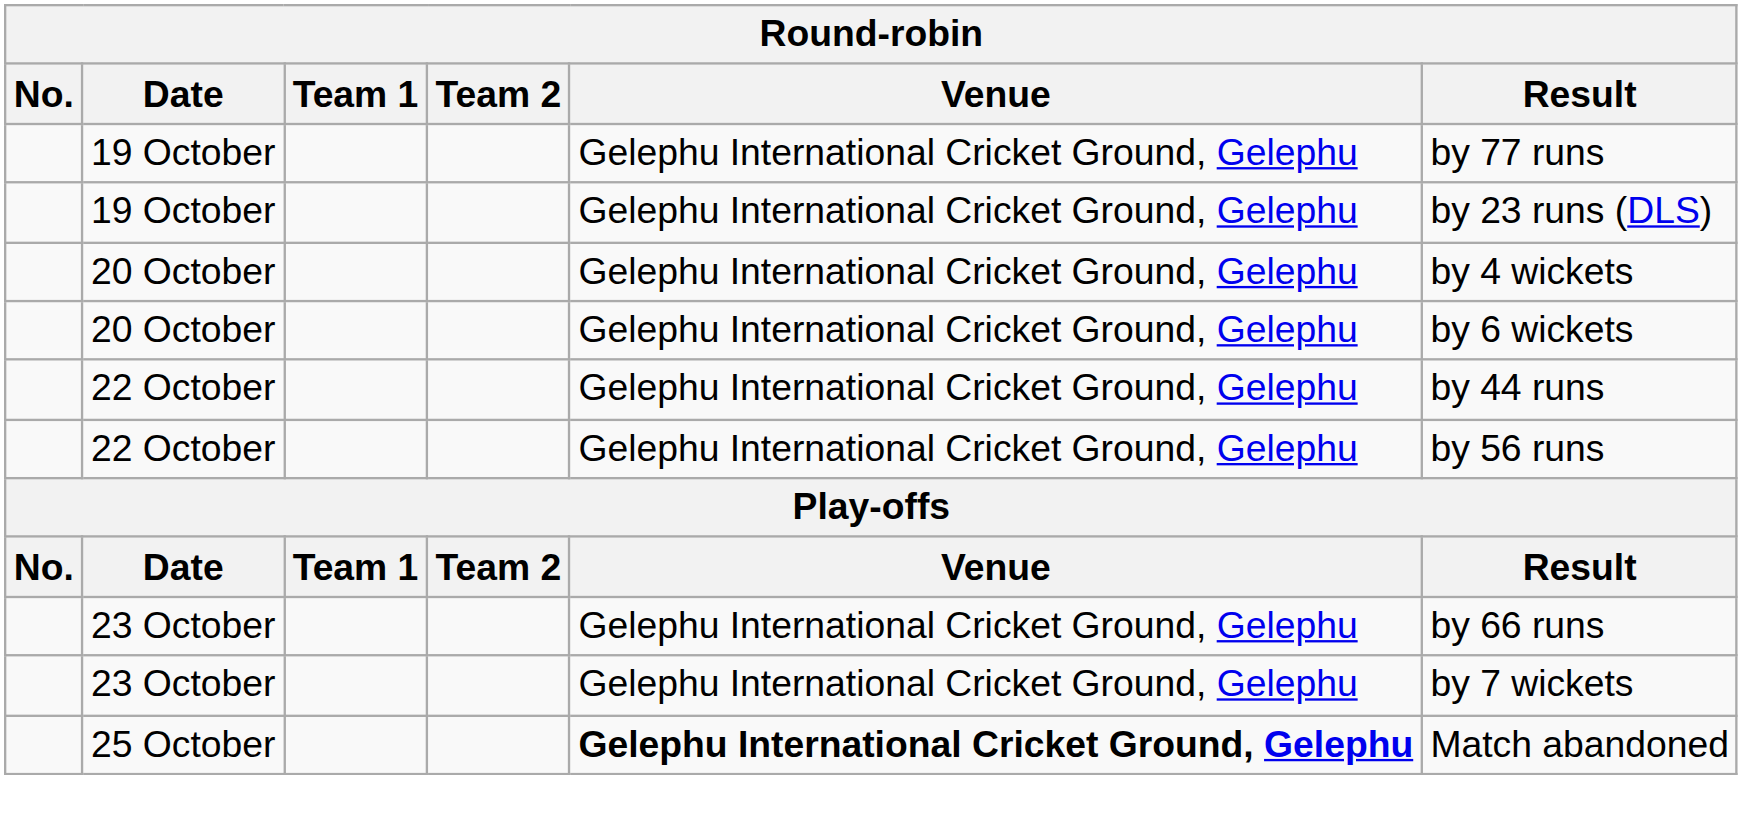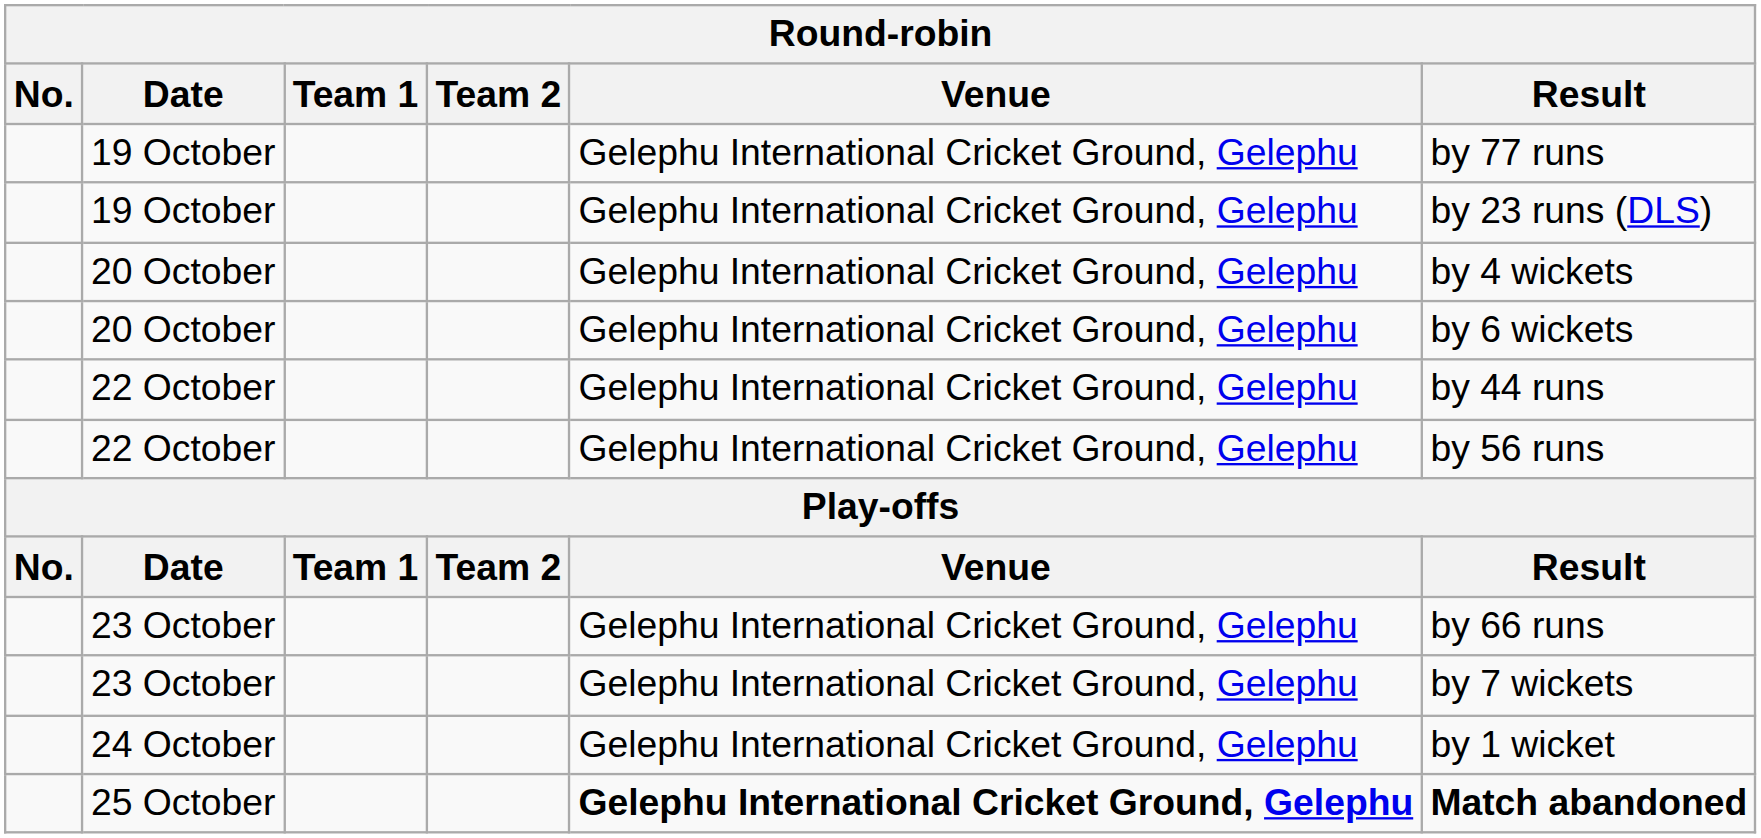 <table class="wikitable">
 <tr>
 <th colspan="6">Round-robin</th>
 </tr>
 <tr>
 <th>No.</th>
 <th>Date</th>
 <th>Team 1</th>
 <th>Team 2</th>
 <th>Venue</th>
 <th>Result</th>
 </tr>
 <tr>
 <td></td>
 <td>19 October</td>
 <td></td>
 <td></td>
 <td>Gelephu International Cricket Ground, <a href='#'>Gelephu</a></td>
 <td> by 77 runs</td>
 </tr>
 <tr>
 <td></td>
 <td>19 October</td>
 <td></td>
 <td></td>
 <td>Gelephu International Cricket Ground, <a href='#'>Gelephu</a></td>
 <td> by 23 runs (<a href='#'>DLS</a>)</td>
 </tr>
 <tr>
 <td></td>
 <td>20 October</td>
 <td></td>
 <td></td>
 <td>Gelephu International Cricket Ground, <a href='#'>Gelephu</a></td>
 <td> by 4 wickets</td>
 </tr>
 <tr>
 <td></td>
 <td>20 October</td>
 <td></td>
 <td></td>
 <td>Gelephu International Cricket Ground, <a href='#'>Gelephu</a></td>
 <td> by 6 wickets</td>
 </tr>
 <tr>
 <td></td>
 <td>22 October</td>
 <td></td>
 <td></td>
 <td>Gelephu International Cricket Ground, <a href='#'>Gelephu</a></td>
 <td> by 44 runs</td>
 </tr>
 <tr>
 <td></td>
 <td>22 October</td>
 <td></td>
 <td></td>
 <td>Gelephu International Cricket Ground, <a href='#'>Gelephu</a></td>
 <td> by 56 runs</td>
 </tr>
 <tr>
 <th colspan="6">Play-offs</th>
 </tr>
 <tr>
 <th>No.</th>
 <th>Date</th>
 <th>Team 1</th>
 <th>Team 2</th>
 <th>Venue</th>
 <th>Result</th>
 </tr>
 <tr>
 <td></td>
 <td>23 October</td>
 <td></td>
 <td></td>
 <td>Gelephu International Cricket Ground, <a href='#'>Gelephu</a></td>
 <td> by 66 runs</td>
 </tr>
 <tr>
 <td></td>
 <td>23 October</td>
 <td></td>
 <td></td>
 <td>Gelephu International Cricket Ground, <a href='#'>Gelephu</a></td>
 <td> by 7 wickets</td>
 </tr>
 <tr>
 <td></td>
+<td>24 October</td>
+<td></td>
+<td></td>
+<td>Gelephu International Cricket Ground, <a href='#'>Gelephu</a></td>
+<td> by 1 wicket</td>
+</tr>
+<tr>
+<td></td>
 <td>25 October</td>
 <td></td>
 <td></td>
 <td><strong>Gelephu International Cricket Ground, <a href='#'>Gelephu</a></strong></td>
-<td>Match abandoned</td>
+<td><strong>Match abandoned</strong></td>
 </tr>
 </table>
